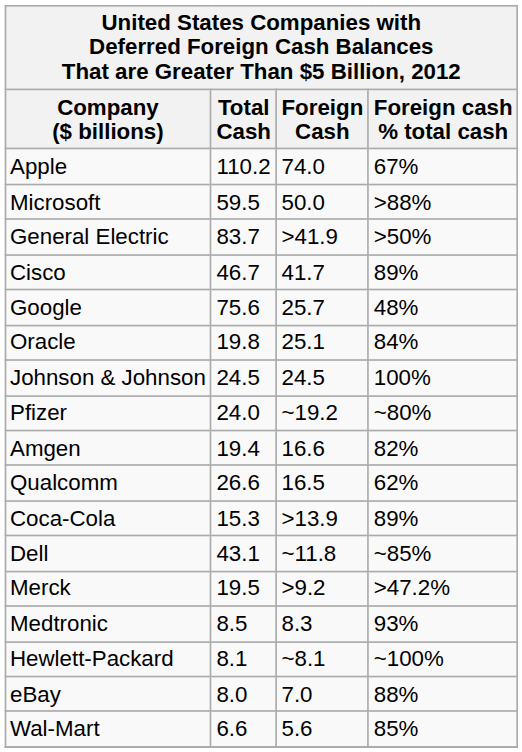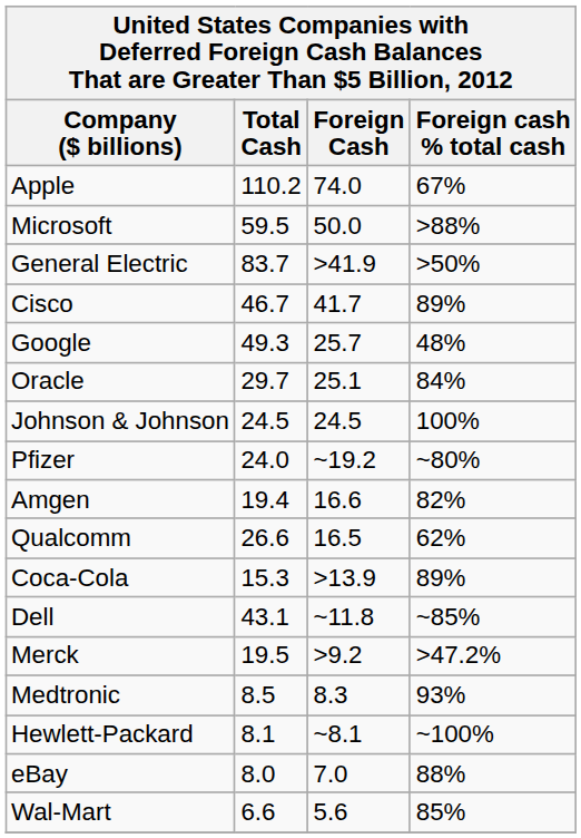 <table class="wikitable collapsible = collapsed"   align="right" style="margin:1em 1em 0 0; font-size: 85%; ">
 <tr>
 <th colspan = 4>United States Companies with <br> Deferred Foreign Cash Balances <br> That are Greater Than $5 Billion, 2012</th>
 </tr>
 <tr>
 <th>Company <br> ($ billions)</th>
 <th>Total <br> Cash</th>
 <th>Foreign <br> Cash</th>
 <th>Foreign cash <br> % total cash</th>
 </tr>
 <tr>
 <td>Apple</td>
 <td>110.2</td>
 <td>74.0</td>
 <td>67%</td>
 </tr>
 <tr>
 <td>Microsoft</td>
 <td>59.5</td>
 <td>50.0</td>
 <td>>88%</td>
 </tr>
 <tr>
 <td>General Electric</td>
 <td>83.7</td>
 <td>>41.9</td>
 <td>>50%</td>
 </tr>
 <tr>
 <td>Cisco</td>
 <td>46.7</td>
 <td>41.7</td>
 <td>89%</td>
 </tr>
 <tr>
 <td>Google</td>
-<td>75.6</td>
+<td>49.3</td>
 <td>25.7</td>
 <td>48%</td>
 </tr>
 <tr>
 <td>Oracle</td>
-<td>19.8</td>
+<td>29.7</td>
 <td>25.1</td>
 <td>84%</td>
 </tr>
 <tr>
 <td>Johnson & Johnson</td>
 <td>24.5</td>
 <td>24.5</td>
 <td>100%</td>
 </tr>
 <tr>
 <td>Pfizer</td>
 <td>24.0</td>
 <td>~19.2</td>
 <td>~80%</td>
 </tr>
 <tr>
 <td>Amgen</td>
 <td>19.4</td>
 <td>16.6</td>
 <td>82%</td>
 </tr>
 <tr>
 <td>Qualcomm</td>
 <td>26.6</td>
 <td>16.5</td>
 <td>62%</td>
 </tr>
 <tr>
 <td>Coca-Cola</td>
 <td>15.3</td>
 <td>>13.9</td>
 <td>89%</td>
 </tr>
 <tr>
 <td>Dell</td>
 <td>43.1</td>
 <td>~11.8</td>
 <td>~85%</td>
 </tr>
 <tr>
 <td>Merck</td>
 <td>19.5</td>
 <td>>9.2</td>
 <td>>47.2%</td>
 </tr>
 <tr>
 <td>Medtronic</td>
 <td>8.5</td>
 <td>8.3</td>
 <td>93%</td>
 </tr>
 <tr>
 <td>Hewlett-Packard</td>
 <td>8.1</td>
 <td>~8.1</td>
 <td>~100%</td>
 </tr>
 <tr>
 <td>eBay</td>
 <td>8.0</td>
 <td>7.0</td>
 <td>88%</td>
 </tr>
 <tr>
 <td>Wal-Mart</td>
 <td>6.6</td>
 <td>5.6</td>
 <td>85%</td>
 </tr>
 <tr>
 </tr>
 </table>
